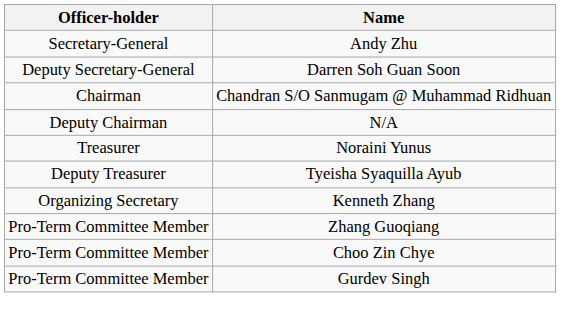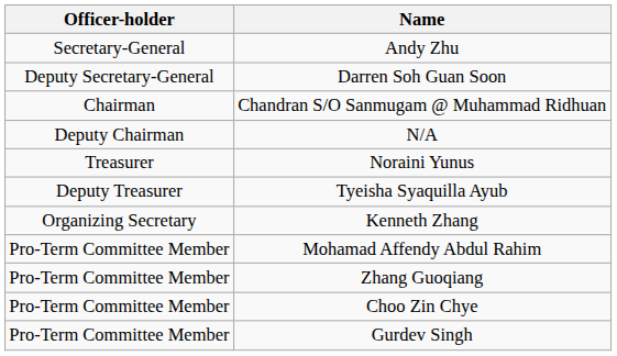 <table class="wikitable" style="text-align:center;">
 <tr>
 <th>Officer-holder</th>
 <th>Name</th>
 </tr>
 <tr>
 <td>Secretary-General</td>
 <td>Andy Zhu</td>
 </tr>
 <tr>
 <td>Deputy Secretary-General</td>
 <td>Darren Soh Guan Soon</td>
 </tr>
 <tr>
 <td>Chairman</td>
 <td>Chandran S/O Sanmugam @ Muhammad Ridhuan</td>
 </tr>
 <tr>
 <td>Deputy Chairman</td>
 <td>N/A</td>
 </tr>
 <tr>
 <td>Treasurer</td>
 <td>Noraini Yunus</td>
 </tr>
 <tr>
 <td>Deputy Treasurer</td>
 <td>Tyeisha Syaquilla Ayub</td>
 </tr>
 <tr>
 <td>Organizing Secretary</td>
 <td>Kenneth Zhang</td>
 </tr>
 <tr>
 <td>Pro-Term Committee Member</td>
+<td>Mohamad Affendy Abdul Rahim</td>
+</tr>
+<tr>
+<td>Pro-Term Committee Member</td>
 <td>Zhang Guoqiang</td>
 </tr>
 <tr>
 <td>Pro-Term Committee Member</td>
 <td>Choo Zin Chye</td>
 </tr>
 <tr>
 <td>Pro-Term Committee Member</td>
 <td>Gurdev Singh</td>
 </tr>
 </table>
